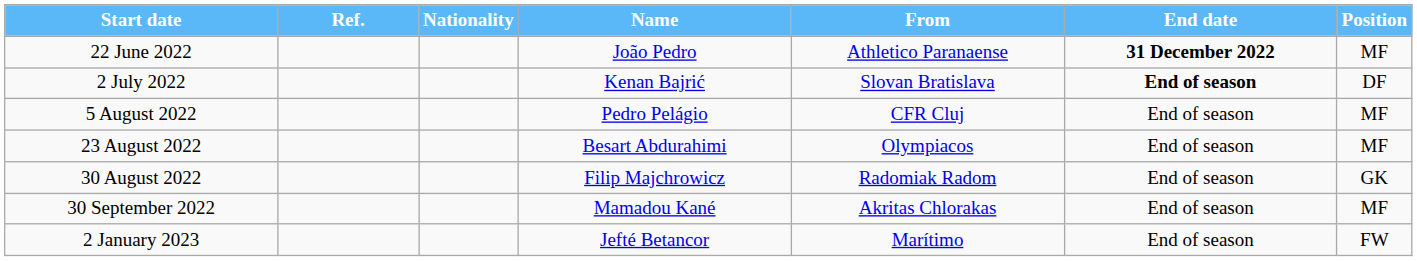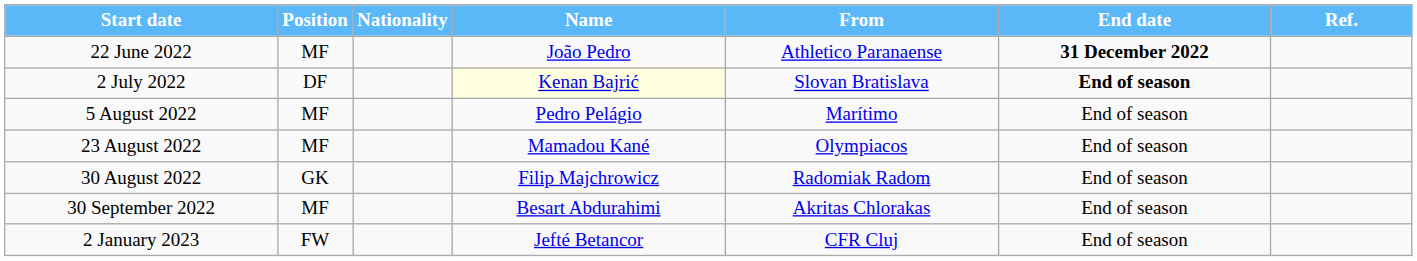 <table class="wikitable"  style="text-align:center; font-size:90%; ">
 <tr>
 <th style="background:#5BB8F8; color:white; width:200px;">Start date</th>
-<th style="background:#5BB8F8; color:white; width:100px;">Ref.</th>
+<th style="background:#5BB8F8; color:white; width:50px;">Position</th>
 <th style="background:#5BB8F8; color:white; width:50px;">Nationality</th>
 <th style="background:#5BB8F8; color:white; width:200px;">Name</th>
 <th style="background:#5BB8F8; color:white; width:200px;">From</th>
 <th style="background:#5BB8F8; color:white; width:200px;">End date</th>
-<th style="background:#5BB8F8; color:white; width:50px;">Position</th>
+<th style="background:#5BB8F8; color:white; width:100px;">Ref.</th>
 </tr>
 <tr>
 <td>22 June 2022</td>
-<td></td>
+<td>MF</td>
 <td></td>
 <td><a href='#'>João Pedro</a></td>
 <td><a href='#'>Athletico Paranaense</a></td>
 <td><strong>31 December 2022</strong></td>
-<td>MF</td>
+<td></td>
 </tr>
 <tr>
 <td>2 July 2022</td>
+<td>DF</td>
 <td></td>
-<td></td>
-<td><a href='#'>Kenan Bajrić</a></td>
+<td style="background: lightyellow;"><a href='#'>Kenan Bajrić</a></td>
 <td><a href='#'>Slovan Bratislava</a></td>
 <td><strong>End of season</strong></td>
-<td>DF</td>
+<td></td>
 </tr>
 <tr>
 <td>5 August 2022</td>
-<td></td>
+<td>MF</td>
 <td></td>
 <td><a href='#'>Pedro Pelágio</a></td>
-<td><a href='#'>CFR Cluj</a></td>
+<td><a href='#'>Marítimo</a></td>
 <td>End of season</td>
-<td>MF</td>
+<td></td>
 </tr>
 <tr>
 <td>23 August 2022</td>
+<td>MF</td>
 <td></td>
-<td></td>
-<td><a href='#'>Besart Abdurahimi</a></td>
+<td><a href='#'>Mamadou Kané</a></td>
 <td><a href='#'>Olympiacos</a></td>
 <td>End of season</td>
-<td>MF</td>
+<td></td>
 </tr>
 <tr>
 <td>30 August 2022</td>
-<td></td>
+<td>GK</td>
 <td></td>
 <td><a href='#'>Filip Majchrowicz</a></td>
 <td><a href='#'>Radomiak Radom</a></td>
 <td>End of season</td>
-<td>GK</td>
+<td></td>
 </tr>
 <tr>
 <td>30 September 2022</td>
+<td>MF</td>
 <td></td>
-<td></td>
-<td><a href='#'>Mamadou Kané</a></td>
+<td><a href='#'>Besart Abdurahimi</a></td>
 <td><a href='#'>Akritas Chlorakas</a></td>
 <td>End of season</td>
-<td>MF</td>
+<td></td>
 </tr>
 <tr>
 <td>2 January 2023</td>
-<td></td>
+<td>FW</td>
 <td></td>
 <td><a href='#'>Jefté Betancor</a></td>
-<td><a href='#'>Marítimo</a></td>
+<td><a href='#'>CFR Cluj</a></td>
 <td>End of season</td>
-<td>FW</td>
+<td></td>
 </tr>
 </table>
